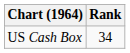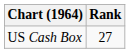 <table class="wikitable">
 <tr>
 <th align="left">Chart (1964)</th>
 <th style="text-align:center;">Rank</th>
 </tr>
 <tr>
 <td>US <em>Cash Box</em></td>
-<td style="text-align:center;">34</td>
+<td style="text-align:center;">27</td>
 </tr>
 </table>
